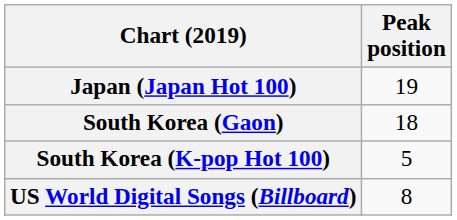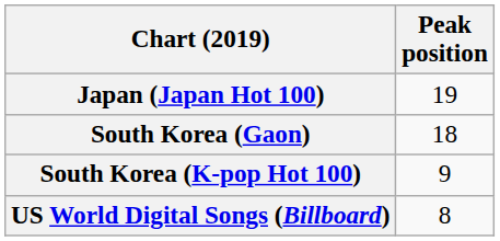 <table class="wikitable sortable plainrowheaders" style="text-align:center">
 <tr>
 <th scope="col">Chart (2019)</th>
 <th scope="col">Peak<br> position</th>
 </tr>
 <tr>
 <th scope="row">Japan (<a href='#'>Japan Hot 100</a>)</th>
 <td>19</td>
 </tr>
 <tr>
 <th scope="row">South Korea (<a href='#'>Gaon</a>)</th>
 <td>18</td>
 </tr>
 <tr>
 <th scope="row">South Korea (<a href='#'>K-pop Hot 100</a>)</th>
-<td>5</td>
+<td>9</td>
 </tr>
 <tr>
 <th scope="row">US <a href='#'>World Digital Songs</a> (<em><a href='#'>Billboard</a></em>)</th>
 <td>8</td>
 </tr>
 </table>
